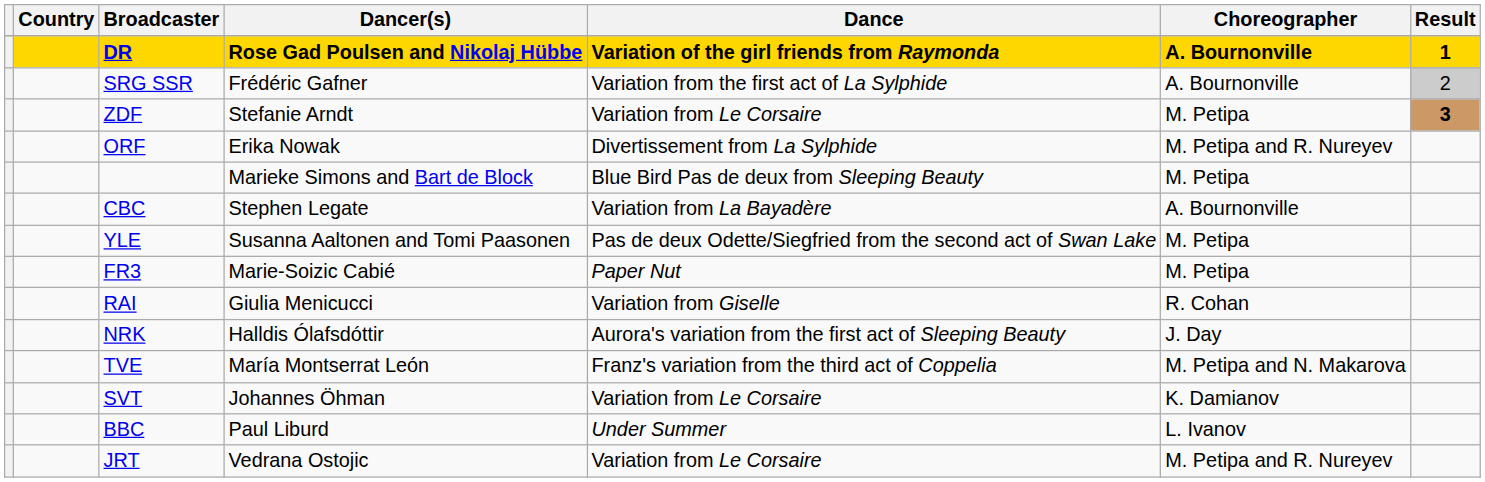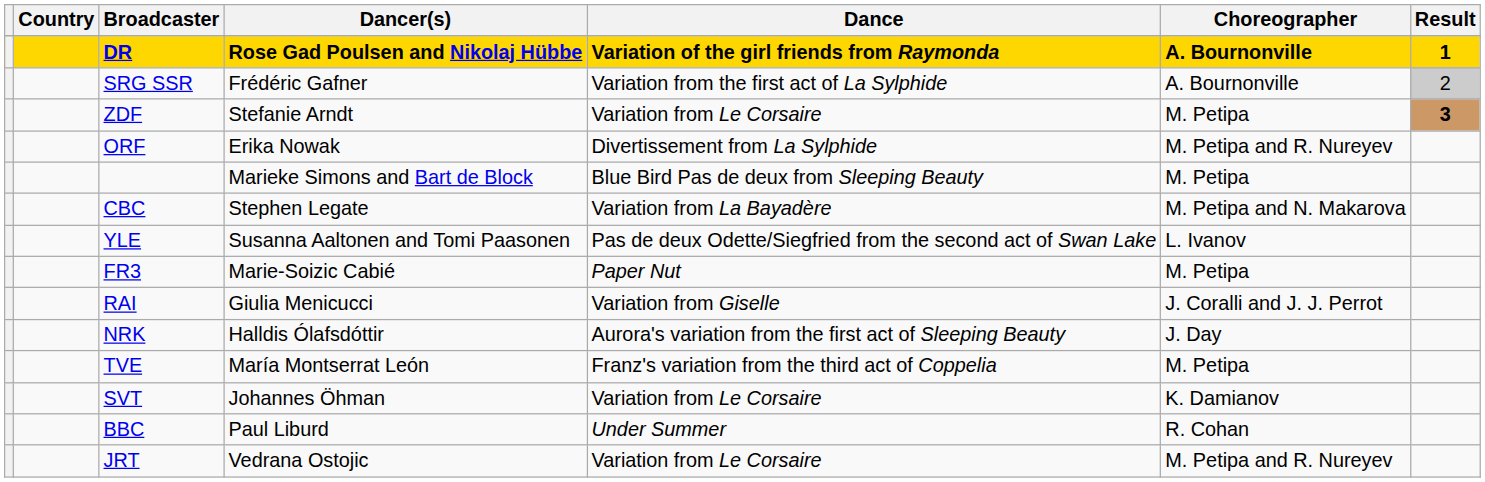 <table class="wikitable sortable plainrowheaders">
 <tr>
 <th scope="col"></th>
 <th scope="col">Country</th>
 <th scope="col">Broadcaster</th>
 <th scope="col">Dancer(s)</th>
 <th scope="col">Dance</th>
 <th scope="col">Choreographer</th>
 <th scope="col">Result</th>
 </tr>
 <tr>
 </tr>
 <tr style="font-weight:bold; background:gold;">
 <th scope="row" style="text-align:center;"></th>
 <td></td>
 <td><a href='#'>DR</a></td>
 <td>Rose Gad Poulsen and <a href='#'>Nikolaj Hübbe</a></td>
 <td>Variation of the girl friends from <em>Raymonda</em></td>
 <td>A. Bournonville</td>
 <td style="text-align:center;">1</td>
 </tr>
 <tr>
 <th scope="row" style="text-align:center;"></th>
 <td></td>
 <td><a href='#'>SRG SSR</a></td>
 <td>Frédéric Gafner</td>
 <td>Variation from the first act of <em>La Sylphide</em></td>
 <td>A. Bournonville</td>
 <td style="text-align:center; background-color:#CCC;">2</td>
 </tr>
 <tr>
 <th scope="row" style="text-align:center;"></th>
 <td></td>
 <td><a href='#'>ZDF</a></td>
 <td>Stefanie Arndt</td>
 <td>Variation from <em>Le Corsaire</em></td>
 <td>M. Petipa</td>
 <td style="text-align:center; background-color:#C96;"><strong>3</strong></td>
 </tr>
 <tr>
 <th scope="row" style="text-align:center;"></th>
 <td></td>
 <td><a href='#'>ORF</a></td>
 <td>Erika Nowak</td>
 <td>Divertissement from <em>La Sylphide</em></td>
 <td>M. Petipa and R. Nureyev</td>
 <td></td>
 </tr>
 <tr>
 <th scope="row" style="text-align:center;"></th>
 <td></td>
 <td></td>
 <td>Marieke Simons and <a href='#'>Bart de Block</a></td>
 <td>Blue Bird Pas de deux from <em>Sleeping Beauty</em></td>
 <td>M. Petipa</td>
 <td></td>
 </tr>
 <tr>
 <th scope="row" style="text-align:center;"></th>
 <td></td>
 <td><a href='#'>CBC</a></td>
 <td>Stephen Legate</td>
 <td>Variation from <em>La Bayadère</em></td>
-<td>A. Bournonville</td>
+<td>M. Petipa and N. Makarova</td>
 <td></td>
 </tr>
 <tr>
 <th scope="row" style="text-align:center;"></th>
 <td></td>
 <td><a href='#'>YLE</a></td>
 <td>Susanna Aaltonen and Tomi Paasonen</td>
 <td>Pas de deux Odette/Siegfried from the second act of <em>Swan Lake</em></td>
-<td>M. Petipa</td>
+<td>L. Ivanov</td>
 <td></td>
 </tr>
 <tr>
 <th scope="row" style="text-align:center;"></th>
 <td></td>
 <td><a href='#'>FR3</a></td>
 <td>Marie-Soizic Cabié</td>
 <td><em>Paper Nut</em></td>
 <td>M. Petipa</td>
 <td></td>
 </tr>
 <tr>
 <th scope="row" style="text-align:center;"></th>
 <td></td>
 <td><a href='#'>RAI</a></td>
 <td>Giulia Menicucci</td>
 <td>Variation from <em>Giselle</em></td>
-<td>R. Cohan</td>
+<td>J. Coralli and J. J. Perrot</td>
 <td></td>
 </tr>
 <tr>
 <th scope="row" style="text-align:center;"></th>
 <td></td>
 <td><a href='#'>NRK</a></td>
 <td>Halldis Ólafsdóttir</td>
 <td>Aurora's variation from the first act of <em>Sleeping Beauty</em></td>
 <td>J. Day</td>
 <td></td>
 </tr>
 <tr>
 <th scope="row" style="text-align:center;"></th>
 <td></td>
 <td><a href='#'>TVE</a></td>
 <td>María Montserrat León</td>
 <td>Franz's variation from the third act of <em>Coppelia</em></td>
-<td>M. Petipa and N. Makarova</td>
+<td>M. Petipa</td>
 <td></td>
 </tr>
 <tr>
 <th scope="row" style="text-align:center;"></th>
 <td></td>
 <td><a href='#'>SVT</a></td>
 <td>Johannes Öhman</td>
 <td>Variation from <em>Le Corsaire</em></td>
 <td>K. Damianov</td>
 <td></td>
 </tr>
 <tr>
 <th scope="row" style="text-align:center;"></th>
 <td></td>
 <td><a href='#'>BBC</a></td>
 <td>Paul Liburd</td>
 <td><em>Under Summer</em></td>
-<td>L. Ivanov</td>
+<td>R. Cohan</td>
 <td></td>
 </tr>
 <tr>
 <th scope="row" style="text-align:center;"></th>
 <td></td>
 <td><a href='#'>JRT</a></td>
 <td>Vedrana Ostojic</td>
 <td>Variation from <em>Le Corsaire</em></td>
 <td>M. Petipa and R. Nureyev</td>
 <td></td>
 </tr>
 </table>
